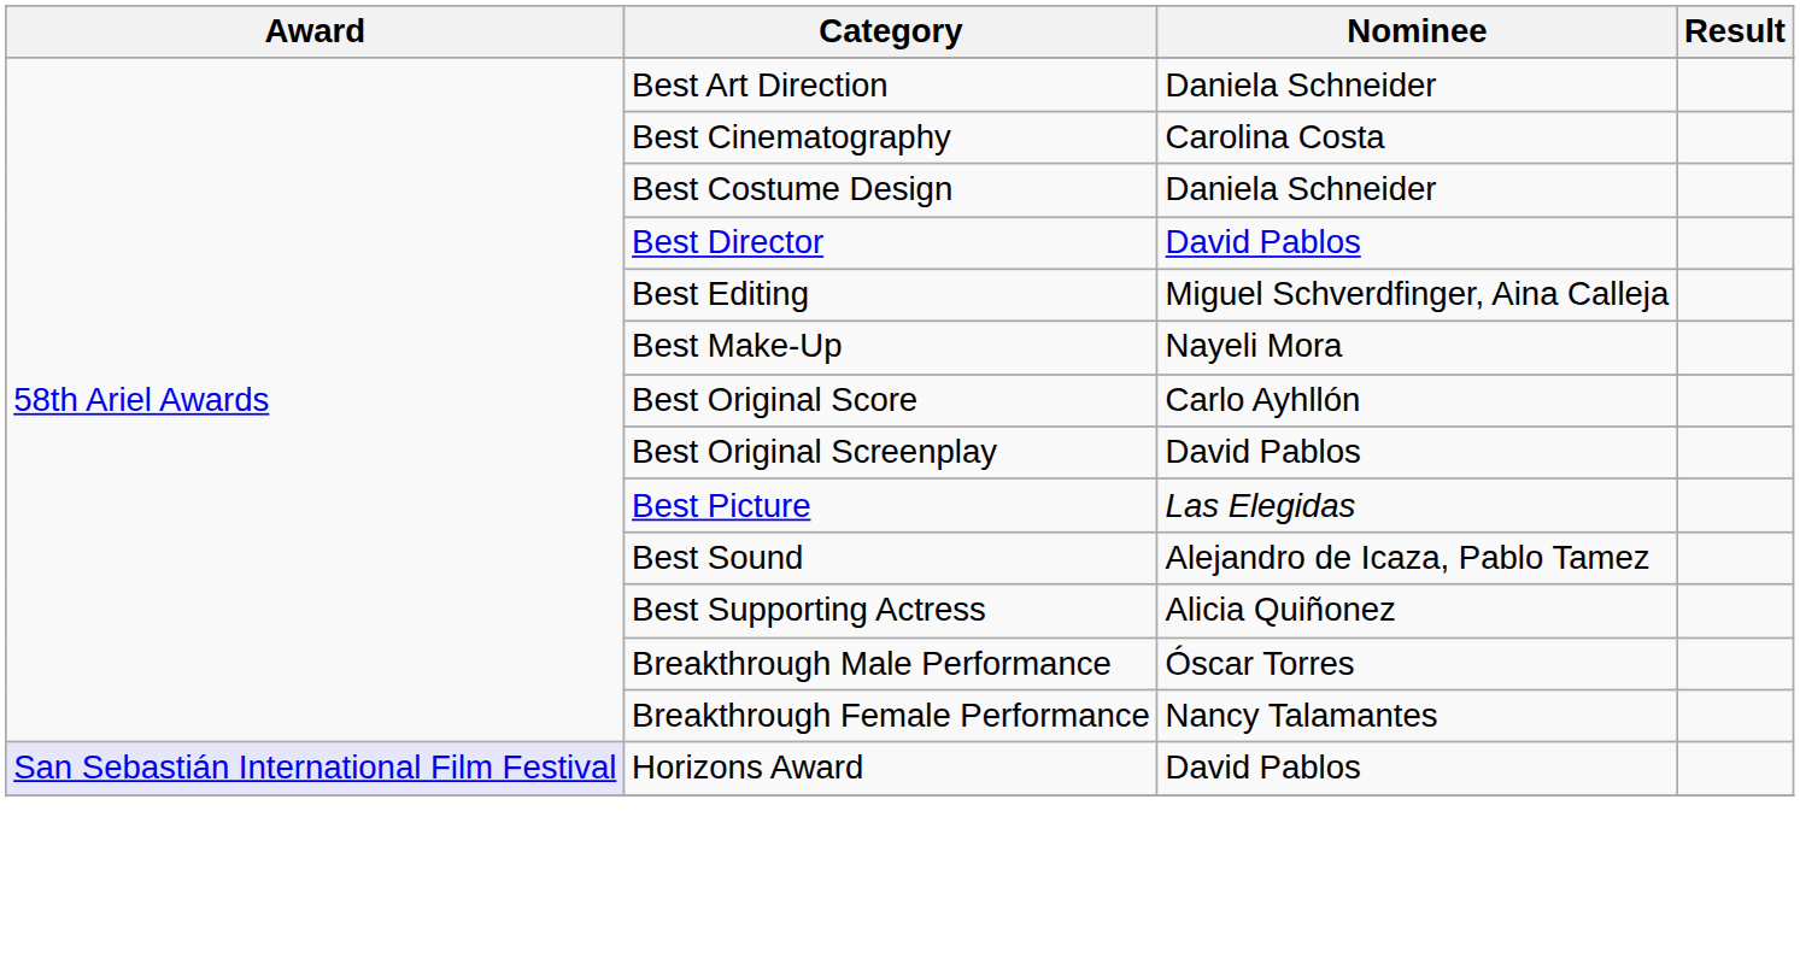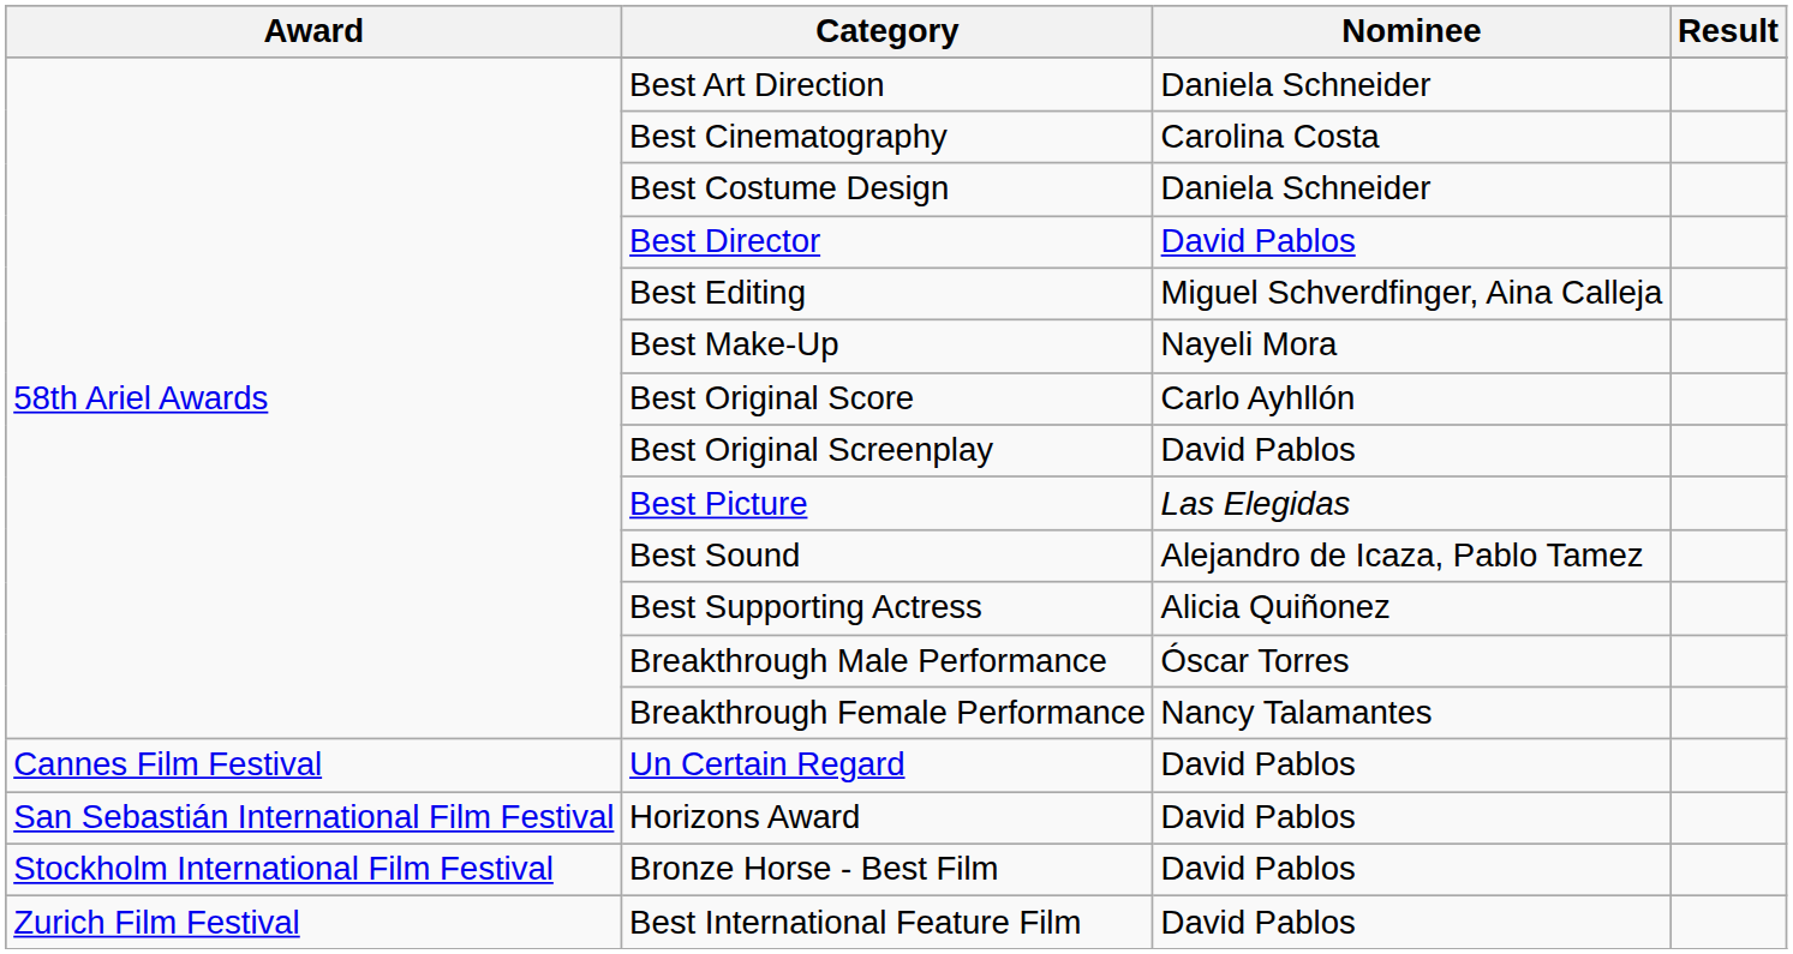 <table class="wikitable">
 <tr>
 <th>Award</th>
 <th>Category</th>
 <th>Nominee</th>
 <th>Result</th>
 </tr>
 <tr>
 <td rowspan=14><a href='#'>58th Ariel Awards</a></td>
 </tr>
 <tr>
 <td>Best Art Direction</td>
 <td>Daniela Schneider</td>
 <td></td>
 </tr>
 <tr>
 <td>Best Cinematography</td>
 <td>Carolina Costa</td>
 <td></td>
 </tr>
 <tr>
 <td>Best Costume Design</td>
 <td>Daniela Schneider</td>
 <td></td>
 </tr>
 <tr>
 <td><a href='#'>Best Director</a></td>
 <td><a href='#'>David Pablos</a></td>
 <td></td>
 </tr>
 <tr>
 <td>Best Editing</td>
 <td>Miguel Schverdfinger, Aina Calleja</td>
 <td></td>
 </tr>
 <tr>
 <td>Best Make-Up</td>
 <td>Nayeli Mora</td>
 <td></td>
 </tr>
 <tr>
 <td>Best Original Score</td>
 <td>Carlo Ayhllón</td>
 <td></td>
 </tr>
 <tr>
 <td>Best Original Screenplay</td>
 <td>David Pablos</td>
 <td></td>
 </tr>
 <tr>
 <td><a href='#'>Best Picture</a></td>
 <td><em>Las Elegidas</em></td>
 <td></td>
 </tr>
 <tr>
 <td>Best Sound</td>
 <td>Alejandro de Icaza, Pablo Tamez</td>
 <td></td>
 </tr>
 <tr>
 <td>Best Supporting Actress</td>
 <td>Alicia Quiñonez</td>
 <td></td>
 </tr>
 <tr>
 <td>Breakthrough Male Performance</td>
 <td>Óscar Torres</td>
 <td></td>
 </tr>
 <tr>
 <td>Breakthrough Female Performance</td>
 <td>Nancy Talamantes</td>
 <td></td>
 </tr>
 <tr>
-<td style="background: lavender;"><a href='#'>San Sebastián International Film Festival</a></td>
+<td><a href='#'>Cannes Film Festival</a></td>
+<td><a href='#'>Un Certain Regard</a></td>
+<td>David Pablos</td>
+<td></td>
+</tr>
+<tr>
+<td><a href='#'>San Sebastián International Film Festival</a></td>
 <td>Horizons Award</td>
+<td>David Pablos</td>
+<td></td>
+</tr>
+<tr>
+<td><a href='#'>Stockholm International Film Festival</a></td>
+<td>Bronze Horse - Best Film</td>
+<td>David Pablos</td>
+<td></td>
+</tr>
+<tr>
+<td><a href='#'>Zurich Film Festival</a></td>
+<td>Best International Feature Film</td>
 <td>David Pablos</td>
 <td></td>
 </tr>
 <tr>
 </tr>
 </table>
